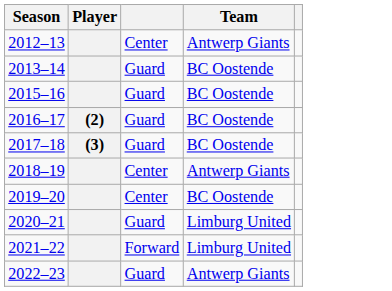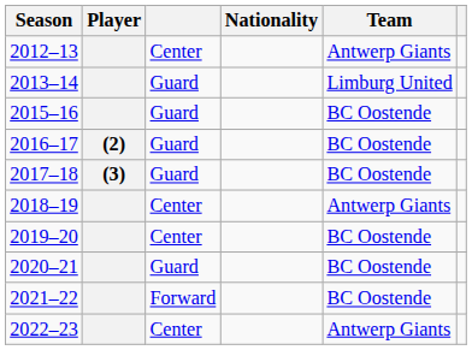 <table class="wikitable plainrowheaders sortable" summary="Year (sortable), Player (sortable), Position (sortable), Nationality (sortable) and Team (sortable)">
 <tr>
 <th scope="col">Season</th>
 <th scope="col">Player</th>
 <th scope="col"></th>
+<th scope="col">Nationality</th>
 <th scope="col">Team</th>
 <th scope="col" class=unsortable></th>
 </tr>
 <tr>
 <td><a href='#'>2012–13</a></td>
 <th scope="row" align=left></th>
 <td><a href='#'>Center</a></td>
+<td></td>
 <td align=left><a href='#'>Antwerp Giants</a></td>
 <td style="text-align:center;"></td>
 </tr>
 <tr>
 <td><a href='#'>2013–14</a></td>
 <th scope="row"  align=left></th>
 <td><a href='#'>Guard</a></td>
-<td align=left><a href='#'>BC Oostende</a></td>
+<td></td>
+<td align=left><a href='#'>Limburg United</a></td>
 <td style="text-align:center;"></td>
 </tr>
 <tr>
 <td><a href='#'>2015–16</a></td>
 <th scope="row" align=left></th>
 <td><a href='#'>Guard</a></td>
+<td></td>
 <td align=left><a href='#'>BC Oostende</a></td>
 <td style="text-align:center;"></td>
 </tr>
 <tr>
 <td><a href='#'>2016–17</a></td>
 <th scope="row" align=left> (2)</th>
 <td><a href='#'>Guard</a></td>
+<td></td>
 <td align=left><a href='#'>BC Oostende</a></td>
 <td style="text-align:center;"></td>
 </tr>
 <tr>
 <td><a href='#'>2017–18</a></td>
 <th scope="row" align=left> (3)</th>
 <td><a href='#'>Guard</a></td>
+<td></td>
 <td align=left><a href='#'>BC Oostende</a></td>
 <td style="text-align:center;"></td>
 </tr>
 <tr>
 <td><a href='#'>2018–19</a></td>
 <th scope="row" align=left></th>
 <td><a href='#'>Center</a></td>
+<td></td>
 <td align=left><a href='#'>Antwerp Giants</a></td>
 <td style="text-align:center;"></td>
 </tr>
 <tr>
 <td><a href='#'>2019–20</a></td>
 <th scope="row" align=left></th>
 <td><a href='#'>Center</a></td>
+<td></td>
 <td align=left><a href='#'>BC Oostende</a></td>
 <td style="text-align:center;"></td>
 </tr>
 <tr>
 <td><a href='#'>2020–21</a></td>
 <th scope="row" align=left></th>
 <td><a href='#'>Guard</a></td>
-<td align=left><a href='#'>Limburg United</a></td>
+<td></td>
+<td align=left><a href='#'>BC Oostende</a></td>
 <td style="text-align:center;"></td>
 </tr>
 <tr>
 <td><a href='#'>2021–22</a></td>
 <th scope="row" align=left></th>
 <td><a href='#'>Forward</a></td>
-<td align=left><a href='#'>Limburg United</a></td>
+<td></td>
+<td align=left><a href='#'>BC Oostende</a></td>
 <td style="text-align:center;"></td>
 </tr>
 <tr>
 <td><a href='#'>2022–23</a></td>
 <th scope="row" align=left></th>
-<td><a href='#'>Guard</a></td>
+<td><a href='#'>Center</a></td>
+<td></td>
 <td align=left><a href='#'>Antwerp Giants</a></td>
 <td style="text-align:center;"></td>
 </tr>
 </table>
